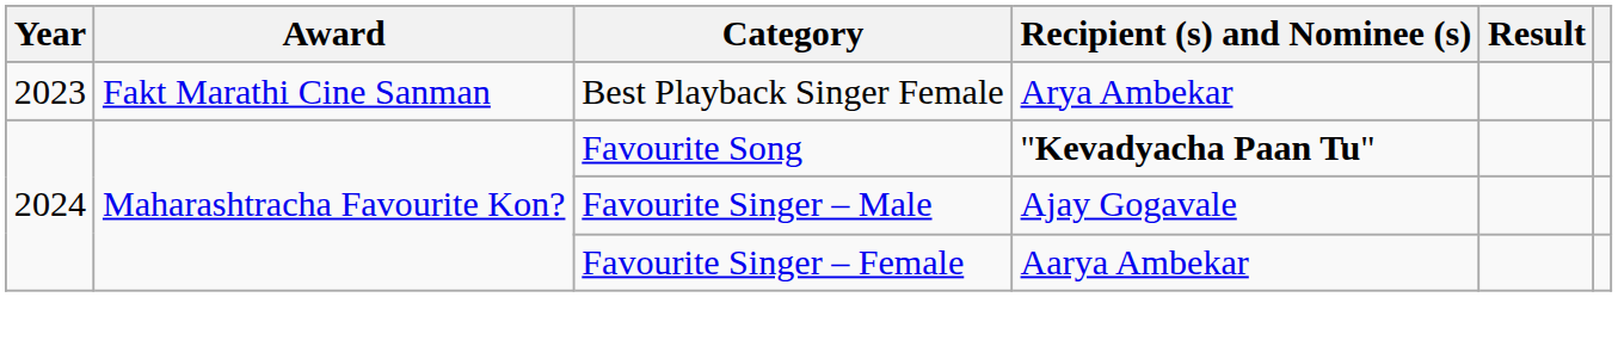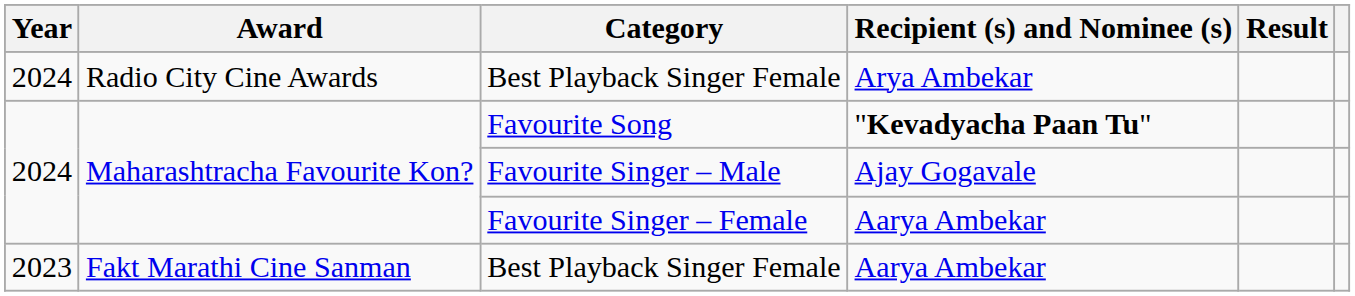 <table class="wikitable">
 <tr>
 <th>Year</th>
 <th>Award</th>
 <th>Category</th>
 <th>Recipient (s) and Nominee (s)</th>
 <th>Result</th>
 <th></th>
 </tr>
 <tr>
-<td>2023</td>
-<td><a href='#'>Fakt Marathi Cine Sanman</a></td>
+<td>2024</td>
+<td>Radio City Cine Awards</td>
 <td>Best Playback Singer Female</td>
 <td><a href='#'>Arya Ambekar</a></td>
 <td></td>
 <td></td>
 </tr>
 <tr>
 <td rowspan="3">2024</td>
 <td rowspan="3"><a href='#'>Maharashtracha Favourite Kon?</a></td>
 <td><a href='#'>Favourite Song</a></td>
 <td>"<strong>Kevadyacha Paan Tu</strong>"</td>
 <td></td>
 <td></td>
 </tr>
 <tr>
 <td><a href='#'>Favourite Singer – Male</a></td>
 <td><a href='#'>Ajay Gogavale</a></td>
 <td></td>
 <td></td>
 </tr>
 <tr>
 <td><a href='#'>Favourite Singer – Female</a></td>
 <td><a href='#'>Aarya Ambekar</a></td>
 <td></td>
 <td></td>
 </tr>
+<tr>
+<td>2023</td>
+<td><a href='#'>Fakt Marathi Cine Sanman</a></td>
+<td>Best Playback Singer Female</td>
+<td><a href='#'>Aarya Ambekar</a></td>
+<td></td>
+<td></td>
+</tr>
 </table>
